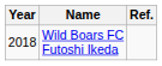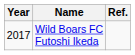 <table class="wikitable">
 <tr>
 <th>Year</th>
 <th>Name</th>
 <th>Ref.</th>
 </tr>
 <tr>
-<td>2018</td>
+<td>2017</td>
 <td> <a href='#'>Wild Boars FC</a><br> <a href='#'>Futoshi Ikeda</a></td>
 <td></td>
 </tr>
 </table>
